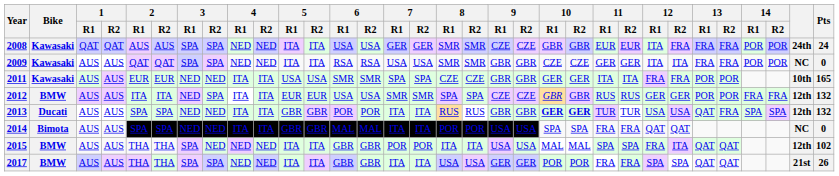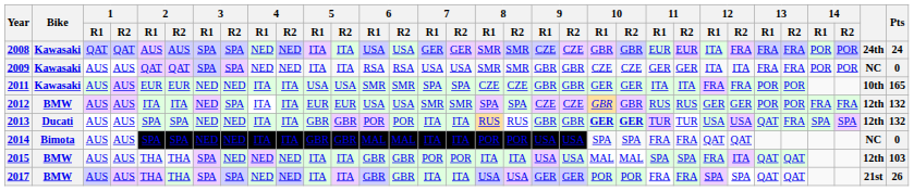 <table class="wikitable" style="text-align:center; font-size:90%">
 <tr>
 <th valign="middle" rowspan=2>Year</th>
 <th valign="middle" rowspan=2>Bike</th>
 <th colspan=2>1</th>
 <th colspan=2>2</th>
 <th colspan=2>3</th>
 <th colspan=2>4</th>
 <th colspan=2>5</th>
 <th colspan=2>6</th>
 <th colspan=2>7</th>
 <th colspan=2>8</th>
 <th colspan=2>9</th>
 <th colspan=2>10</th>
 <th colspan=2>11</th>
 <th colspan=2>12</th>
 <th colspan=2>13</th>
 <th colspan=2>14</th>
 <th rowspan=2></th>
 <th rowspan=2>Pts</th>
 </tr>
 <tr>
 <th>R1</th>
 <th>R2</th>
 <th>R1</th>
 <th>R2</th>
 <th>R1</th>
 <th>R2</th>
 <th>R1</th>
 <th>R2</th>
 <th>R1</th>
 <th>R2</th>
 <th>R1</th>
 <th>R2</th>
 <th>R1</th>
 <th>R2</th>
 <th>R1</th>
 <th>R2</th>
 <th>R1</th>
 <th>R2</th>
 <th>R1</th>
 <th>R2</th>
 <th>R1</th>
 <th>R2</th>
 <th>R1</th>
 <th>R2</th>
 <th>R1</th>
 <th>R2</th>
 <th>R1</th>
 <th>R2</th>
 </tr>
 <tr>
 <th><a href='#'>2008</a></th>
 <th><a href='#'>Kawasaki</a></th>
 <td style="background:#CFCFFF;"><a href='#'>QAT</a><br></td>
 <td style="background:#CFCFFF;"><a href='#'>QAT</a><br></td>
 <td style="background:#EFCFFF;"><a href='#'>AUS</a><br></td>
 <td style="background:#CFCFFF;"><a href='#'>AUS</a><br></td>
 <td style="background:#CFCFFF;"><a href='#'>SPA</a><br></td>
 <td style="background:#CFCFFF;"><a href='#'>SPA</a><br></td>
 <td style="background:#DFFFDF;"><a href='#'>NED</a><br></td>
 <td style="background:#CFCFFF;"><a href='#'>NED</a><br></td>
 <td style="background:#EFCFFF;"><a href='#'>ITA</a><br></td>
 <td style="background:#DFFFDF;"><a href='#'>ITA</a><br></td>
 <td style="background:#CFCFFF;"><a href='#'>USA</a><br></td>
 <td style="background:#DFFFDF;"><a href='#'>USA</a><br></td>
 <td style="background:#CFCFFF;"><a href='#'>GER</a><br></td>
 <td style="background:#EFCFFF;"><a href='#'>GER</a><br></td>
 <td style="background:#EFCFFF;"><a href='#'>SMR</a><br></td>
 <td style="background:#CFCFFF;"><a href='#'>SMR</a><br></td>
 <td style="background:#CFCFFF;"><a href='#'>CZE</a><br></td>
 <td style="background:#EFCFFF;"><a href='#'>CZE</a><br></td>
 <td style="background:#EFCFFF;"><a href='#'>GBR</a><br></td>
 <td style="background:#CFCFFF;"><a href='#'>GBR</a><br></td>
 <td style="background:#DFFFDF;"><a href='#'>EUR</a><br></td>
 <td style="background:#EFCFFF;"><a href='#'>EUR</a><br></td>
 <td style="background:#DFFFDF;"><a href='#'>ITA</a><br></td>
 <td style="background:#efcfff;"><a href='#'>FRA</a><br></td>
 <td style="background:#CFCFFF;"><a href='#'>FRA</a><br></td>
 <td style="background:#CFCFFF;"><a href='#'>FRA</a><br></td>
 <td style="background:#DFFFDF;"><a href='#'>POR</a><br></td>
 <td style="background:#CFCFFF;"><a href='#'>POR</a><br></td>
 <th>24th</th>
 <th>24</th>
 </tr>
 <tr>
 <th><a href='#'>2009</a></th>
 <th><a href='#'>Kawasaki</a></th>
 <td style="background:#FFFFFF;"><a href='#'>AUS</a><br></td>
 <td style="background:#FFFFFF;"><a href='#'>AUS</a><br></td>
 <td style="background:#EFCFFF;"><a href='#'>QAT</a><br></td>
 <td style="background:#EFCFFF;"><a href='#'>QAT</a><br></td>
 <td style="background:#CFCFFF;"><a href='#'>SPA</a><br></td>
 <td style="background:#EFCFFF;"><a href='#'>SPA</a><br></td>
 <td><a href='#'>NED</a></td>
 <td><a href='#'>NED</a></td>
 <td><a href='#'>ITA</a></td>
 <td><a href='#'>ITA</a></td>
 <td><a href='#'>RSA</a></td>
 <td><a href='#'>RSA</a></td>
 <td><a href='#'>USA</a></td>
 <td><a href='#'>USA</a></td>
 <td><a href='#'>SMR</a></td>
 <td><a href='#'>SMR</a></td>
 <td><a href='#'>GBR</a></td>
 <td><a href='#'>GBR</a></td>
 <td><a href='#'>CZE</a></td>
 <td><a href='#'>CZE</a></td>
 <td><a href='#'>GER</a></td>
 <td><a href='#'>GER</a></td>
 <td><a href='#'>ITA</a></td>
 <td><a href='#'>ITA</a></td>
 <td><a href='#'>FRA</a></td>
 <td><a href='#'>FRA</a></td>
 <td><a href='#'>POR</a></td>
 <td><a href='#'>POR</a></td>
 <th>NC</th>
 <th>0</th>
 </tr>
 <tr>
 <th><a href='#'>2011</a></th>
 <th><a href='#'>Kawasaki</a></th>
 <td style="background:#DFFFDF;"><a href='#'>AUS</a><br></td>
 <td style="background:#EFCFFF;"><a href='#'>AUS</a><br></td>
 <td style="background:#DFFFDF;"><a href='#'>EUR</a><br></td>
 <td style="background:#DFFFDF;"><a href='#'>EUR</a><br></td>
 <td style="background:#DFFFDF;"><a href='#'>NED</a><br></td>
 <td style="background:#DFFFDF;"><a href='#'>NED</a><br></td>
 <td style="background:#DFFFDF;"><a href='#'>ITA</a><br></td>
 <td style="background:#DFFFDF;"><a href='#'>ITA</a><br></td>
 <td style="background:#DFFFDF;"><a href='#'>USA</a><br></td>
 <td style="background:#DFFFDF;"><a href='#'>USA</a><br></td>
 <td style="background:#DFFFDF;"><a href='#'>SMR</a><br></td>
 <td style="background:#DFFFDF;"><a href='#'>SMR</a><br></td>
 <td style="background:#DFFFDF;"><a href='#'>SPA</a><br></td>
 <td style="background:#DFFFDF;"><a href='#'>SPA</a><br></td>
 <td style="background:#DFFFDF;"><a href='#'>CZE</a><br></td>
 <td style="background:#DFFFDF;"><a href='#'>CZE</a><br></td>
 <td style="background:#DFFFDF;"><a href='#'>GBR</a><br></td>
 <td style="background:#DFFFDF;"><a href='#'>GBR</a><br></td>
 <td style="background:#DFFFDF;"><a href='#'>GER</a><br></td>
 <td style="background:#DFFFDF;"><a href='#'>GER</a><br></td>
 <td style="background:#DFFFDF;"><a href='#'>ITA</a><br></td>
 <td style="background:#DFFFDF;"><a href='#'>ITA</a><br></td>
 <td style="background:#EFCFFF;"><a href='#'>FRA</a><br></td>
 <td style="background:#DFFFDF;"><a href='#'>FRA</a><br></td>
 <td style="background:#DFFFDF;"><a href='#'>POR</a><br></td>
 <td style="background:#DFFFDF;"><a href='#'>POR</a><br></td>
 <td></td>
 <td></td>
 <th>10th</th>
 <th>165</th>
 </tr>
 <tr>
 <th><a href='#'>2012</a></th>
 <th><a href='#'>BMW</a></th>
 <td style="background:#EFCFFF;"><a href='#'>AUS</a><br></td>
 <td style="background:#EFCFFF;"><a href='#'>AUS</a><br></td>
 <td style="background:#DFFFDF;"><a href='#'>ITA</a><br></td>
 <td style="background:#DFFFDF;"><a href='#'>ITA</a><br></td>
 <td style="background:#EFCFFF;"><a href='#'>NED</a><br></td>
 <td style="background:#dfffdf;"><a href='#'>SPA</a><br></td>
 <td style="background:#FFFFFF;"><a href='#'>ITA</a><br></td>
 <td style="background:#DFFFDF;"><a href='#'>ITA</a><br></td>
 <td style="background:#DFFFDF;"><a href='#'>EUR</a><br></td>
 <td style="background:#DFFFDF;"><a href='#'>EUR</a><br></td>
 <td style="background:#DFFFDF;"><a href='#'>USA</a><br></td>
 <td style="background:#DFFFDF;"><a href='#'>USA</a><br></td>
 <td style="background:#DFFFDF;"><a href='#'>SMR</a><br></td>
 <td style="background:#DFFFDF;"><a href='#'>SMR</a><br></td>
 <td style="background:#EFCFFF;"><a href='#'>SPA</a><br></td>
 <td style="background:#DFFFDF;"><a href='#'>SPA</a><br></td>
 <td style="background:#EFCFFF;"><a href='#'>CZE</a><br></td>
 <td style="background:#EFCFFF;"><a href='#'>CZE</a><br></td>
 <td style="background:#FFDF9F;"><em><a href='#'>GBR</a></em><br></td>
 <td style="background:#EFCFFF;"><a href='#'>GBR</a><br></td>
 <td style="background:#DFFFDF;"><a href='#'>RUS</a><br></td>
 <td style="background:#DFFFDF;"><a href='#'>RUS</a><br></td>
 <td style="background:#DFFFDF;"><a href='#'>GER</a><br></td>
 <td style="background:#DFFFDF;"><a href='#'>GER</a><br></td>
 <td style="background:#DFFFDF;"><a href='#'>POR</a><br></td>
 <td style="background:#DFFFDF;"><a href='#'>POR</a><br></td>
 <td style="background:#DFFFDF;"><a href='#'>FRA</a><br></td>
 <td style="background:#DFFFDF;"><a href='#'>FRA</a><br></td>
 <th>12th</th>
 <th>132</th>
 </tr>
 <tr>
 <th><a href='#'>2013</a></th>
 <th><a href='#'>Ducati</a></th>
 <td style="background:#FFFFFF;"><a href='#'>AUS</a><br></td>
 <td style="background:#FFFFFF;"><a href='#'>AUS</a><br></td>
 <td style="background:#DFFFDF;"><a href='#'>SPA</a><br></td>
 <td style="background:#DFFFDF;"><a href='#'>SPA</a><br></td>
 <td style="background:#DFFFDF;"><a href='#'>NED</a><br></td>
 <td style="background:#DFFFDF;"><a href='#'>NED</a><br></td>
 <td style="background:#DFFFDF;"><a href='#'>ITA</a><br></td>
 <td style="background:#DFFFDF;"><a href='#'>ITA</a><br></td>
 <td style="background:#DFFFDF;"><a href='#'>GBR</a><br></td>
 <td style="background:#EFCFFF;"><a href='#'>GBR</a><br></td>
 <td style="background:#EFCFFF;"><a href='#'>POR</a><br></td>
 <td style="background:#DFFFDF;"><a href='#'>POR</a><br></td>
 <td style="background:#DFFFDF;"><a href='#'>ITA</a><br></td>
 <td style="background:#DFFFDF;"><a href='#'>ITA</a><br></td>
 <td style="background:#FFDF9F;"><a href='#'>RUS</a><br></td>
 <td style="background:#FFFFFF;"><a href='#'>RUS</a><br></td>
 <td style="background:#DFFFDF;"><a href='#'>GBR</a><br></td>
 <td style="background:#DFFFDF;"><a href='#'>GBR</a><br></td>
 <td style="background:#DFFFDF;"><strong><a href='#'>GER</a></strong><br></td>
 <td style="background:#DFFFDF;"><strong><a href='#'>GER</a></strong><br></td>
 <td style="background:#EFCFFF;"><a href='#'>TUR</a><br></td>
 <td style="background:#FFFFFF;"><a href='#'>TUR</a><br></td>
 <td style="background:#DFFFDF;"><a href='#'>USA</a><br></td>
 <td style="background:#EFCFFF;"><a href='#'>USA</a><br></td>
 <td style="background:#dfffdf;"><a href='#'>QAT</a><br></td>
 <td style="background:#DFFFDF;"><a href='#'>FRA</a><br></td>
 <td style="background:#DFFFDF;"><a href='#'>SPA</a><br></td>
 <td style="background:#EFCFFF;"><a href='#'>SPA</a><br></td>
 <th>12th</th>
 <th>132</th>
 </tr>
 <tr>
 <th><a href='#'>2014</a></th>
 <th><a href='#'>Bimota</a></th>
 <td><a href='#'>AUS</a></td>
 <td><a href='#'>AUS</a></td>
 <td style="background:black; color:white;"><a href='#'><span>SPA</span></a><br></td>
 <td style="background:black; color:white;"><a href='#'><span>SPA</span></a><br></td>
 <td style="background:black; color:white;"><a href='#'><span>NED</span></a><br></td>
 <td style="background:black; color:white;"><a href='#'><span>NED</span></a><br></td>
 <td style="background:black; color:white;"><a href='#'><span>ITA</span></a><br></td>
 <td style="background:black; color:white;"><a href='#'><span>ITA</span></a><br></td>
 <td style="background:black; color:white;"><a href='#'><span>GBR</span></a><br></td>
 <td style="background:black; color:white;"><a href='#'><span>GBR</span></a><br></td>
 <td style="background:black; color:white;"><a href='#'><span>MAL</span></a><br></td>
 <td style="background:black; color:white;"><a href='#'><span>MAL</span></a><br></td>
 <td style="background:black; color:white;"><a href='#'><span>ITA</span></a><br></td>
 <td style="background:black; color:white;"><a href='#'><span>ITA</span></a><br></td>
 <td style="background:black; color:white;"><a href='#'><span>POR</span></a><br></td>
 <td style="background:black; color:white;"><a href='#'><span>POR</span></a><br></td>
 <td style="background:black; color:white;"><a href='#'><span>USA</span></a><br></td>
 <td style="background:black; color:white;"><a href='#'><span>USA</span></a><br></td>
 <td><a href='#'>SPA</a></td>
 <td><a href='#'>SPA</a></td>
 <td><a href='#'>FRA</a></td>
 <td><a href='#'>FRA</a></td>
 <td><a href='#'>QAT</a></td>
 <td><a href='#'>QAT</a></td>
 <td></td>
 <td></td>
 <td></td>
 <td></td>
 <th>NC</th>
 <th>0</th>
 </tr>
 <tr>
 <th><a href='#'>2015</a></th>
 <th><a href='#'>BMW</a></th>
 <td><a href='#'>AUS</a></td>
 <td><a href='#'>AUS</a></td>
 <td><a href='#'>THA</a></td>
 <td><a href='#'>THA</a></td>
 <td style="background:#efcfff;"><a href='#'>SPA</a><br></td>
 <td style="background:#DFFFDF;"><a href='#'>NED</a><br></td>
 <td style="background:#efcfff;"><a href='#'>NED</a><br></td>
 <td style="background:#dfffdf;"><a href='#'>NED</a><br></td>
 <td style="background:#dfffdf;"><a href='#'>ITA</a><br></td>
 <td style="background:#dfffdf;"><a href='#'>ITA</a><br></td>
 <td style="background:#dfffdf;"><a href='#'>GBR</a><br></td>
 <td style="background:#dfffdf;"><a href='#'>GBR</a><br></td>
 <td style="background:#dfffdf;"><a href='#'>POR</a><br></td>
 <td style="background:#dfffdf;"><a href='#'>POR</a><br></td>
 <td style="background:#dfffdf;"><a href='#'>ITA</a><br></td>
 <td style="background:#dfffdf;"><a href='#'>ITA</a><br></td>
 <td style="background:#efcfff;"><a href='#'>USA</a><br></td>
 <td style="background:#dfffdf;"><a href='#'>USA</a><br></td>
 <td style="background:#ffffff;"><a href='#'>MAL</a><br></td>
 <td style="background:#ffffff;"><a href='#'>MAL</a><br></td>
 <td style="background:#dfffdf;"><a href='#'>SPA</a><br></td>
 <td style="background:#dfffdf;"><a href='#'>SPA</a><br></td>
 <td style="background:#dfffdf;"><a href='#'>FRA</a><br></td>
 <td style="background:#EFCFFF;"><a href='#'>ITA</a><br></td>
 <td style="background:#dfffdf;"><a href='#'>QAT</a><br></td>
 <td style="background:#dfffdf;"><a href='#'>QAT</a><br></td>
 <td></td>
 <td></td>
 <th>12th</th>
-<th>102</th>
+<th>103</th>
 </tr>
 <tr>
 <th><a href='#'>2017</a></th>
 <th><a href='#'>BMW</a></th>
 <td style="background:#cfcfff;"><a href='#'>AUS</a><br></td>
 <td style="background:#efcfff;"><a href='#'>AUS</a><br></td>
 <td style="background:#efcfff;"><a href='#'>THA</a><br></td>
 <td style="background:#dfffdf;"><a href='#'>THA</a><br></td>
 <td style="background:#efcfff;"><a href='#'>SPA</a><br></td>
 <td style="background:#cfcfff;"><a href='#'>SPA</a><br></td>
 <td style="background:#dfffdf;"><a href='#'>NED</a><br></td>
 <td style="background:#cfcfff;"><a href='#'>NED</a><br></td>
 <td style="background:#dfffdf;"><a href='#'>ITA</a><br></td>
 <td style="background:#efcfff;"><a href='#'>ITA</a><br></td>
 <td style="background:#cfcfff;"><a href='#'>GBR</a><br></td>
 <td style="background:#dfffdf;"><a href='#'>GBR</a><br></td>
 <td style="background:#dfffdf;"><a href='#'>ITA</a><br></td>
 <td style="background:#dfffdf;"><a href='#'>ITA</a><br></td>
 <td style="background:#cfcfff;"><a href='#'>USA</a><br></td>
 <td style="background:#efcfff;"><a href='#'>USA</a><br></td>
 <td style="background:#cfcfff;"><a href='#'>GER</a><br></td>
 <td style="background:#cfcfff;"><a href='#'>GER</a><br></td>
 <td style="background:#dfffdf;"><a href='#'>POR</a><br></td>
 <td style="background:#dfffdf;"><a href='#'>POR</a><br></td>
 <td style="background:#ffffff;"><a href='#'>FRA</a><br></td>
 <td style="background:#dfffdf;"><a href='#'>FRA</a><br></td>
 <td style="background:#efcfff;"><a href='#'>SPA</a><br></td>
 <td style="background:#ffffff;"><a href='#'>SPA</a><br></td>
 <td><a href='#'>QAT</a></td>
 <td><a href='#'>QAT</a></td>
 <td></td>
 <td></td>
 <th>21st</th>
 <th>26</th>
 </tr>
 </table>
